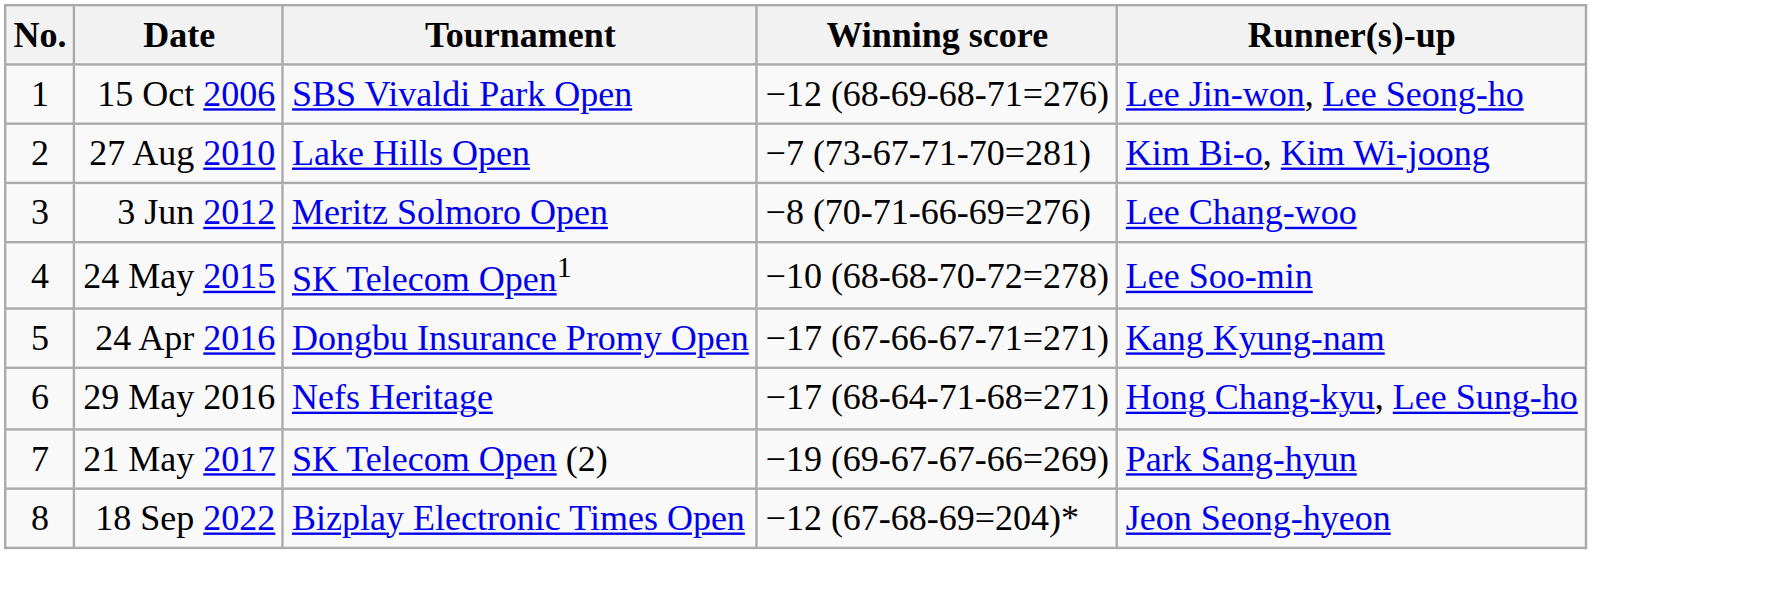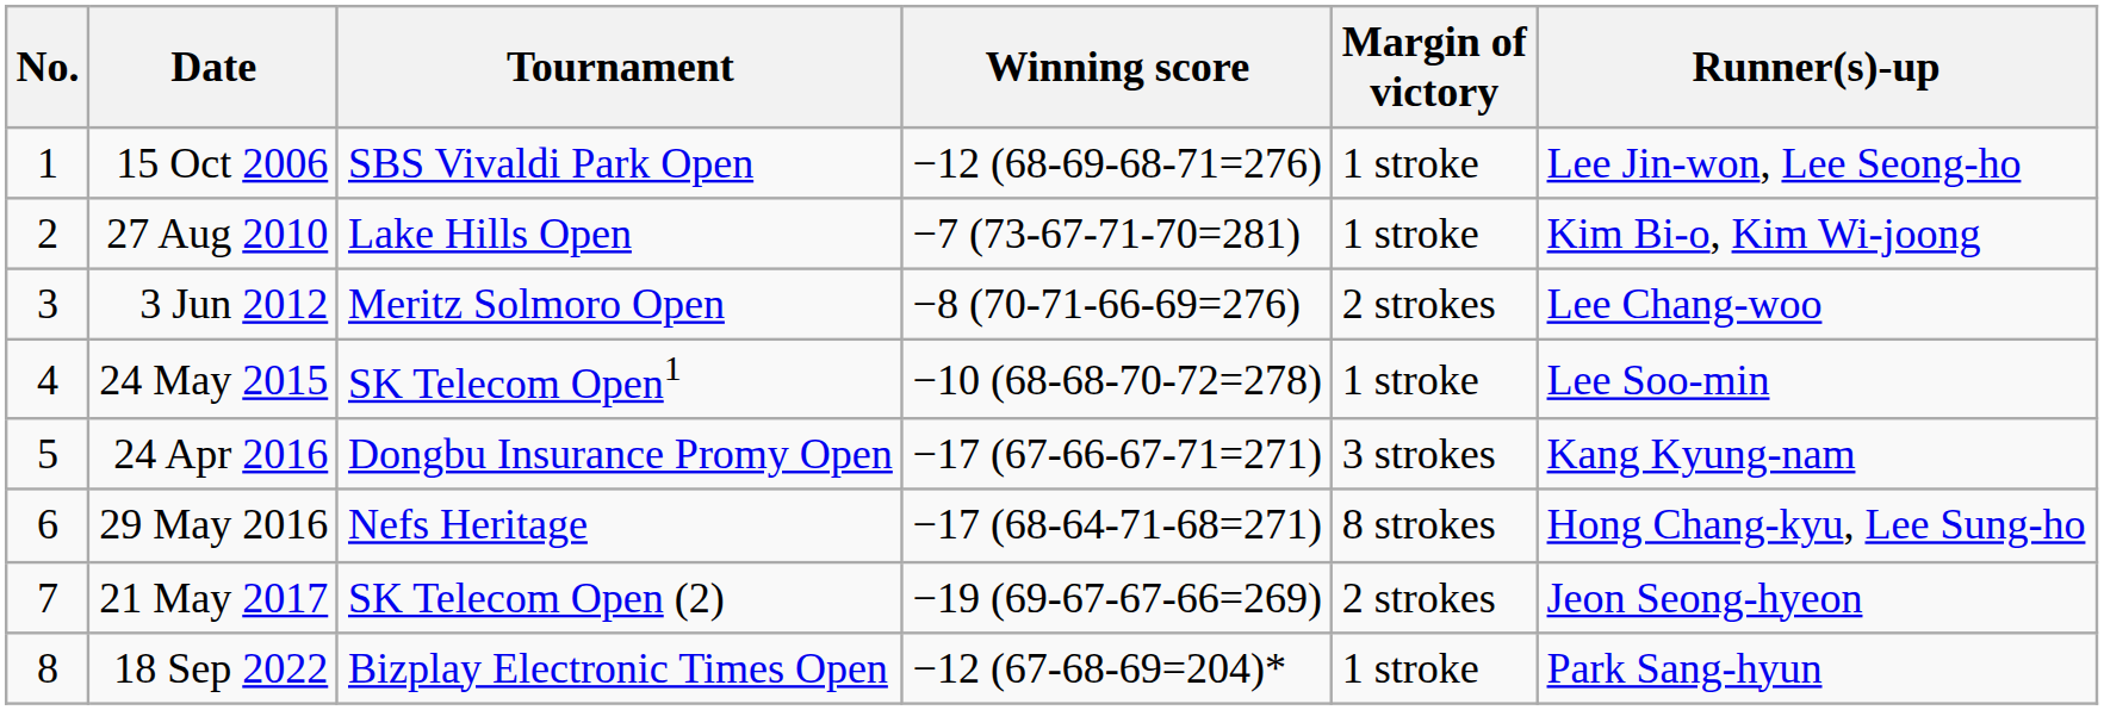 <table class="wikitable" style="font-size:95%;">
 <tr>
 <th>No.</th>
 <th>Date</th>
 <th>Tournament</th>
 <th>Winning score</th>
+<th>Margin of<br>victory</th>
 <th>Runner(s)-up</th>
 </tr>
 <tr>
 <td align=center>1</td>
 <td align=right>15 Oct <a href='#'>2006</a></td>
 <td><a href='#'>SBS Vivaldi Park Open</a></td>
 <td>−12 (68-69-68-71=276)</td>
+<td>1 stroke</td>
 <td> <a href='#'>Lee Jin-won</a>,  <a href='#'>Lee Seong-ho</a></td>
 </tr>
 <tr>
 <td align=center>2</td>
 <td align=right>27 Aug <a href='#'>2010</a></td>
 <td><a href='#'>Lake Hills Open</a></td>
 <td>−7 (73-67-71-70=281)</td>
+<td>1 stroke</td>
 <td> <a href='#'>Kim Bi-o</a>,  <a href='#'>Kim Wi-joong</a></td>
 </tr>
 <tr>
 <td align=center>3</td>
 <td align=right>3 Jun <a href='#'>2012</a></td>
 <td><a href='#'>Meritz Solmoro Open</a></td>
 <td>−8 (70-71-66-69=276)</td>
+<td>2 strokes</td>
 <td> <a href='#'>Lee Chang-woo</a></td>
 </tr>
 <tr>
 <td align=center>4</td>
 <td align=right>24 May <a href='#'>2015</a></td>
 <td><a href='#'>SK Telecom Open</a><sup>1</sup></td>
 <td>−10 (68-68-70-72=278)</td>
+<td>1 stroke</td>
 <td> <a href='#'>Lee Soo-min</a></td>
 </tr>
 <tr>
 <td align=center>5</td>
 <td align=right>24 Apr <a href='#'>2016</a></td>
 <td><a href='#'>Dongbu Insurance Promy Open</a></td>
 <td>−17 (67-66-67-71=271)</td>
+<td>3 strokes</td>
 <td> <a href='#'>Kang Kyung-nam</a></td>
 </tr>
 <tr>
 <td align=center>6</td>
 <td align=right>29 May 2016</td>
 <td><a href='#'>Nefs Heritage</a></td>
 <td>−17 (68-64-71-68=271)</td>
+<td>8 strokes</td>
 <td> <a href='#'>Hong Chang-kyu</a>,  <a href='#'>Lee Sung-ho</a></td>
 </tr>
 <tr>
 <td align=center>7</td>
 <td align=right>21 May <a href='#'>2017</a></td>
 <td><a href='#'>SK Telecom Open</a> (2)</td>
 <td>−19 (69-67-67-66=269)</td>
-<td> <a href='#'>Park Sang-hyun</a></td>
+<td>2 strokes</td>
+<td> <a href='#'>Jeon Seong-hyeon</a></td>
 </tr>
 <tr>
 <td align=center>8</td>
 <td align=right>18 Sep <a href='#'>2022</a></td>
 <td><a href='#'>Bizplay Electronic Times Open</a></td>
 <td>−12 (67-68-69=204)*</td>
-<td> <a href='#'>Jeon Seong-hyeon</a></td>
+<td>1 stroke</td>
+<td> <a href='#'>Park Sang-hyun</a></td>
 </tr>
 </table>
